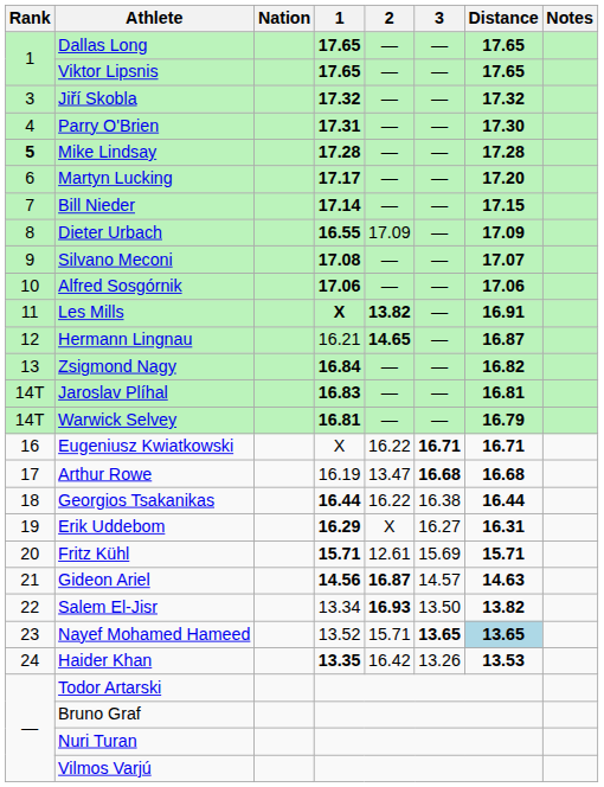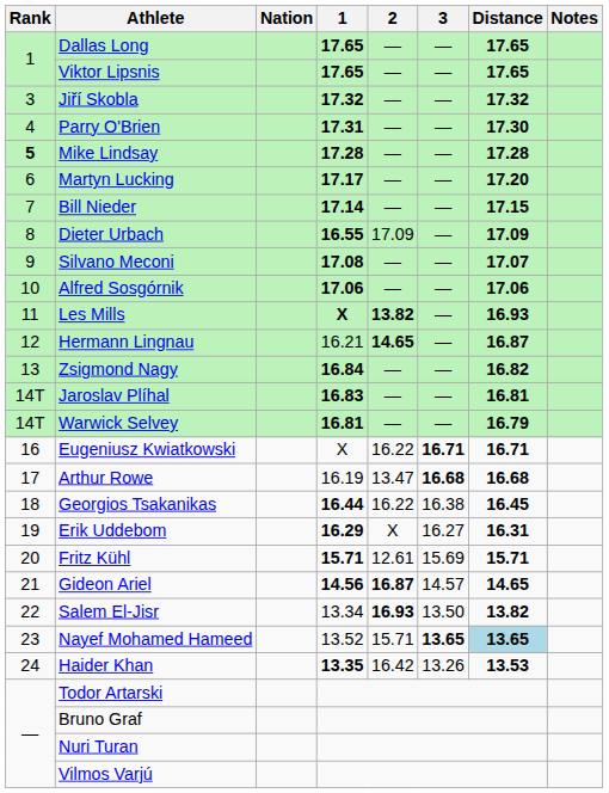 <table class="wikitable sortable" style="text-align:center">
 <tr>
 <th>Rank</th>
 <th>Athlete</th>
 <th>Nation</th>
 <th>1</th>
 <th>2</th>
 <th>3</th>
 <th>Distance</th>
 <th>Notes</th>
 </tr>
 <tr bgcolor=bbf3bb>
 <td rowspan=2>1</td>
 <td align=left><a href='#'>Dallas Long</a></td>
 <td align=left></td>
 <td><strong>17.65</strong></td>
 <td data-sort-value=1.00>—</td>
 <td data-sort-value=1.00>—</td>
 <td><strong>17.65</strong></td>
 <td></td>
 </tr>
 <tr bgcolor=bbf3bb>
 <td align=left><a href='#'>Viktor Lipsnis</a></td>
 <td align=left></td>
 <td><strong>17.65</strong></td>
 <td data-sort-value=1.00>—</td>
 <td data-sort-value=1.00>—</td>
 <td><strong>17.65</strong></td>
 <td></td>
 </tr>
 <tr bgcolor=bbf3bb>
 <td>3</td>
 <td align=left><a href='#'>Jiří Skobla</a></td>
 <td align=left></td>
 <td><strong>17.32</strong></td>
 <td data-sort-value=1.00>—</td>
 <td data-sort-value=1.00>—</td>
 <td><strong>17.32</strong></td>
 <td></td>
 </tr>
 <tr bgcolor=bbf3bb>
 <td>4</td>
 <td align=left><a href='#'>Parry O'Brien</a></td>
 <td align=left></td>
 <td><strong>17.31</strong></td>
 <td data-sort-value=1.00>—</td>
 <td data-sort-value=1.00>—</td>
 <td><strong>17.30</strong></td>
 <td></td>
 </tr>
 <tr bgcolor=bbf3bb>
 <td><strong>5</strong></td>
 <td align=left><a href='#'>Mike Lindsay</a></td>
 <td align=left></td>
 <td><strong>17.28</strong></td>
 <td data-sort-value=1.00>—</td>
 <td data-sort-value=1.00>—</td>
 <td><strong>17.28</strong></td>
 <td></td>
 </tr>
 <tr bgcolor=bbf3bb>
 <td>6</td>
 <td align=left><a href='#'>Martyn Lucking</a></td>
 <td align=left></td>
 <td><strong>17.17</strong></td>
 <td data-sort-value=1.00>—</td>
 <td data-sort-value=1.00>—</td>
 <td><strong>17.20</strong></td>
 <td></td>
 </tr>
 <tr bgcolor=bbf3bb>
 <td>7</td>
 <td align=left><a href='#'>Bill Nieder</a></td>
 <td align=left></td>
 <td><strong>17.14</strong></td>
 <td data-sort-value=1.00>—</td>
 <td data-sort-value=1.00>—</td>
 <td><strong>17.15</strong></td>
 <td></td>
 </tr>
 <tr bgcolor=bbf3bb>
 <td>8</td>
 <td align=left><a href='#'>Dieter Urbach</a></td>
 <td align=left></td>
 <td><strong>16.55</strong></td>
 <td>17.09</td>
 <td data-sort-value=1.00>—</td>
 <td><strong>17.09</strong></td>
 <td></td>
 </tr>
 <tr bgcolor=bbf3bb>
 <td>9</td>
 <td align=left><a href='#'>Silvano Meconi</a></td>
 <td align=left></td>
 <td><strong>17.08</strong></td>
 <td data-sort-value=1.00>—</td>
 <td data-sort-value=1.00>—</td>
 <td><strong>17.07</strong></td>
 <td></td>
 </tr>
 <tr bgcolor=bbf3bb>
 <td>10</td>
 <td align=left><a href='#'>Alfred Sosgórnik</a></td>
 <td align=left></td>
 <td><strong>17.06</strong></td>
 <td data-sort-value=1.00>—</td>
 <td data-sort-value=1.00>—</td>
 <td><strong>17.06</strong></td>
 <td></td>
 </tr>
 <tr bgcolor=bbf3bb>
 <td>11</td>
 <td align=left><a href='#'>Les Mills</a></td>
 <td align=left></td>
 <td data-sort-value=1.00><strong>X</strong></td>
 <td><strong>13.82</strong></td>
 <td data-sort-value=1.00>—</td>
-<td><strong>16.91</strong></td>
+<td><strong>16.93</strong></td>
 <td></td>
 </tr>
 <tr bgcolor=bbf3bb>
 <td>12</td>
 <td align=left><a href='#'>Hermann Lingnau</a></td>
 <td align=left></td>
 <td>16.21</td>
 <td><strong>14.65</strong></td>
 <td data-sort-value=1.00>—</td>
 <td><strong>16.87</strong></td>
 <td></td>
 </tr>
 <tr bgcolor=bbf3bb>
 <td>13</td>
 <td align=left><a href='#'>Zsigmond Nagy</a></td>
 <td align=left></td>
 <td><strong>16.84</strong></td>
 <td data-sort-value=1.00>—</td>
 <td data-sort-value=1.00>—</td>
 <td><strong>16.82</strong></td>
 <td></td>
 </tr>
 <tr bgcolor=bbf3bb>
 <td>14T</td>
 <td align=left><a href='#'>Jaroslav Plíhal</a></td>
 <td align=left></td>
 <td><strong>16.83</strong></td>
 <td data-sort-value=1.00>—</td>
 <td data-sort-value=1.00>—</td>
 <td><strong>16.81</strong></td>
 <td></td>
 </tr>
 <tr bgcolor=bbf3bb>
 <td>14T</td>
 <td align=left><a href='#'>Warwick Selvey</a></td>
 <td align=left></td>
 <td><strong>16.81</strong></td>
 <td data-sort-value=1.00>—</td>
 <td data-sort-value=1.00>—</td>
 <td><strong>16.79</strong></td>
 <td></td>
 </tr>
 <tr>
 <td>16</td>
 <td align=left><a href='#'>Eugeniusz Kwiatkowski</a></td>
 <td align=left></td>
 <td data-sort-value=1.00>X</td>
 <td>16.22</td>
 <td><strong>16.71</strong></td>
 <td><strong>16.71</strong></td>
 <td></td>
 </tr>
 <tr>
 <td>17</td>
 <td align=left><a href='#'>Arthur Rowe</a></td>
 <td align=left></td>
 <td>16.19</td>
 <td>13.47</td>
 <td><strong>16.68</strong></td>
 <td><strong>16.68</strong></td>
 <td></td>
 </tr>
 <tr>
 <td>18</td>
 <td align=left><a href='#'>Georgios Tsakanikas</a></td>
 <td align=left></td>
 <td><strong>16.44</strong></td>
 <td>16.22</td>
 <td>16.38</td>
-<td><strong>16.44</strong></td>
+<td><strong>16.45</strong></td>
 <td></td>
 </tr>
 <tr>
 <td>19</td>
 <td align=left><a href='#'>Erik Uddebom</a></td>
 <td align=left></td>
 <td><strong>16.29</strong></td>
 <td data-sort-value=1.00>X</td>
 <td>16.27</td>
 <td><strong>16.31</strong></td>
 <td></td>
 </tr>
 <tr>
 <td>20</td>
 <td align=left><a href='#'>Fritz Kühl</a></td>
 <td align=left></td>
 <td><strong>15.71</strong></td>
 <td>12.61</td>
 <td>15.69</td>
 <td><strong>15.71</strong></td>
 <td></td>
 </tr>
 <tr>
 <td>21</td>
 <td align=left><a href='#'>Gideon Ariel</a></td>
 <td align=left></td>
 <td><strong>14.56</strong></td>
 <td><strong>16.87</strong></td>
 <td>14.57</td>
-<td><strong>14.63</strong></td>
+<td><strong>14.65</strong></td>
 <td></td>
 </tr>
 <tr>
 <td>22</td>
 <td align=left><a href='#'>Salem El-Jisr</a></td>
 <td align=left></td>
 <td>13.34</td>
 <td><strong>16.93</strong></td>
 <td>13.50</td>
 <td><strong>13.82</strong></td>
 <td></td>
 </tr>
 <tr>
 <td>23</td>
 <td align=left><a href='#'>Nayef Mohamed Hameed</a></td>
 <td align=left></td>
 <td>13.52</td>
 <td>15.71</td>
 <td><strong>13.65</strong></td>
 <td style="background: lightblue;"><strong>13.65</strong></td>
 <td></td>
 </tr>
 <tr>
 <td>24</td>
 <td align=left><a href='#'>Haider Khan</a></td>
 <td align=left></td>
 <td><strong>13.35</strong></td>
 <td>16.42</td>
 <td>13.26</td>
 <td><strong>13.53</strong></td>
 <td></td>
 </tr>
 <tr>
 <td rowspan=4 data-sort-value=25>—</td>
 <td align=left><a href='#'>Todor Artarski</a></td>
 <td align=left></td>
 <td colspan=4 data-sort-value=0.00></td>
 <td></td>
 </tr>
 <tr>
 <td align=left>Bruno Graf</td>
 <td align=left></td>
 <td colspan=4 data-sort-value=0.00></td>
 <td></td>
 </tr>
 <tr>
 <td align=left><a href='#'>Nuri Turan</a></td>
 <td align=left></td>
 <td colspan=4 data-sort-value=0.00></td>
 <td></td>
 </tr>
 <tr>
 <td align=left><a href='#'>Vilmos Varjú</a></td>
 <td align=left></td>
 <td colspan=4 data-sort-value=0.00></td>
 <td></td>
 </tr>
 </table>
